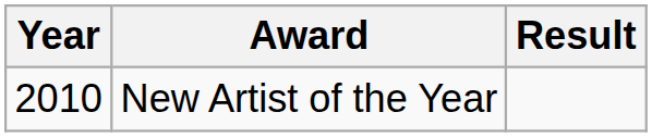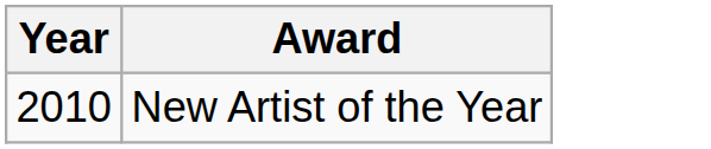 <table class="wikitable">
 <tr>
 <th>Year</th>
 <th>Award</th>
-<th>Result</th>
 </tr>
 <tr>
 <td>2010</td>
 <td>New Artist of the Year</td>
-<td></td>
 </tr>
 </table>
